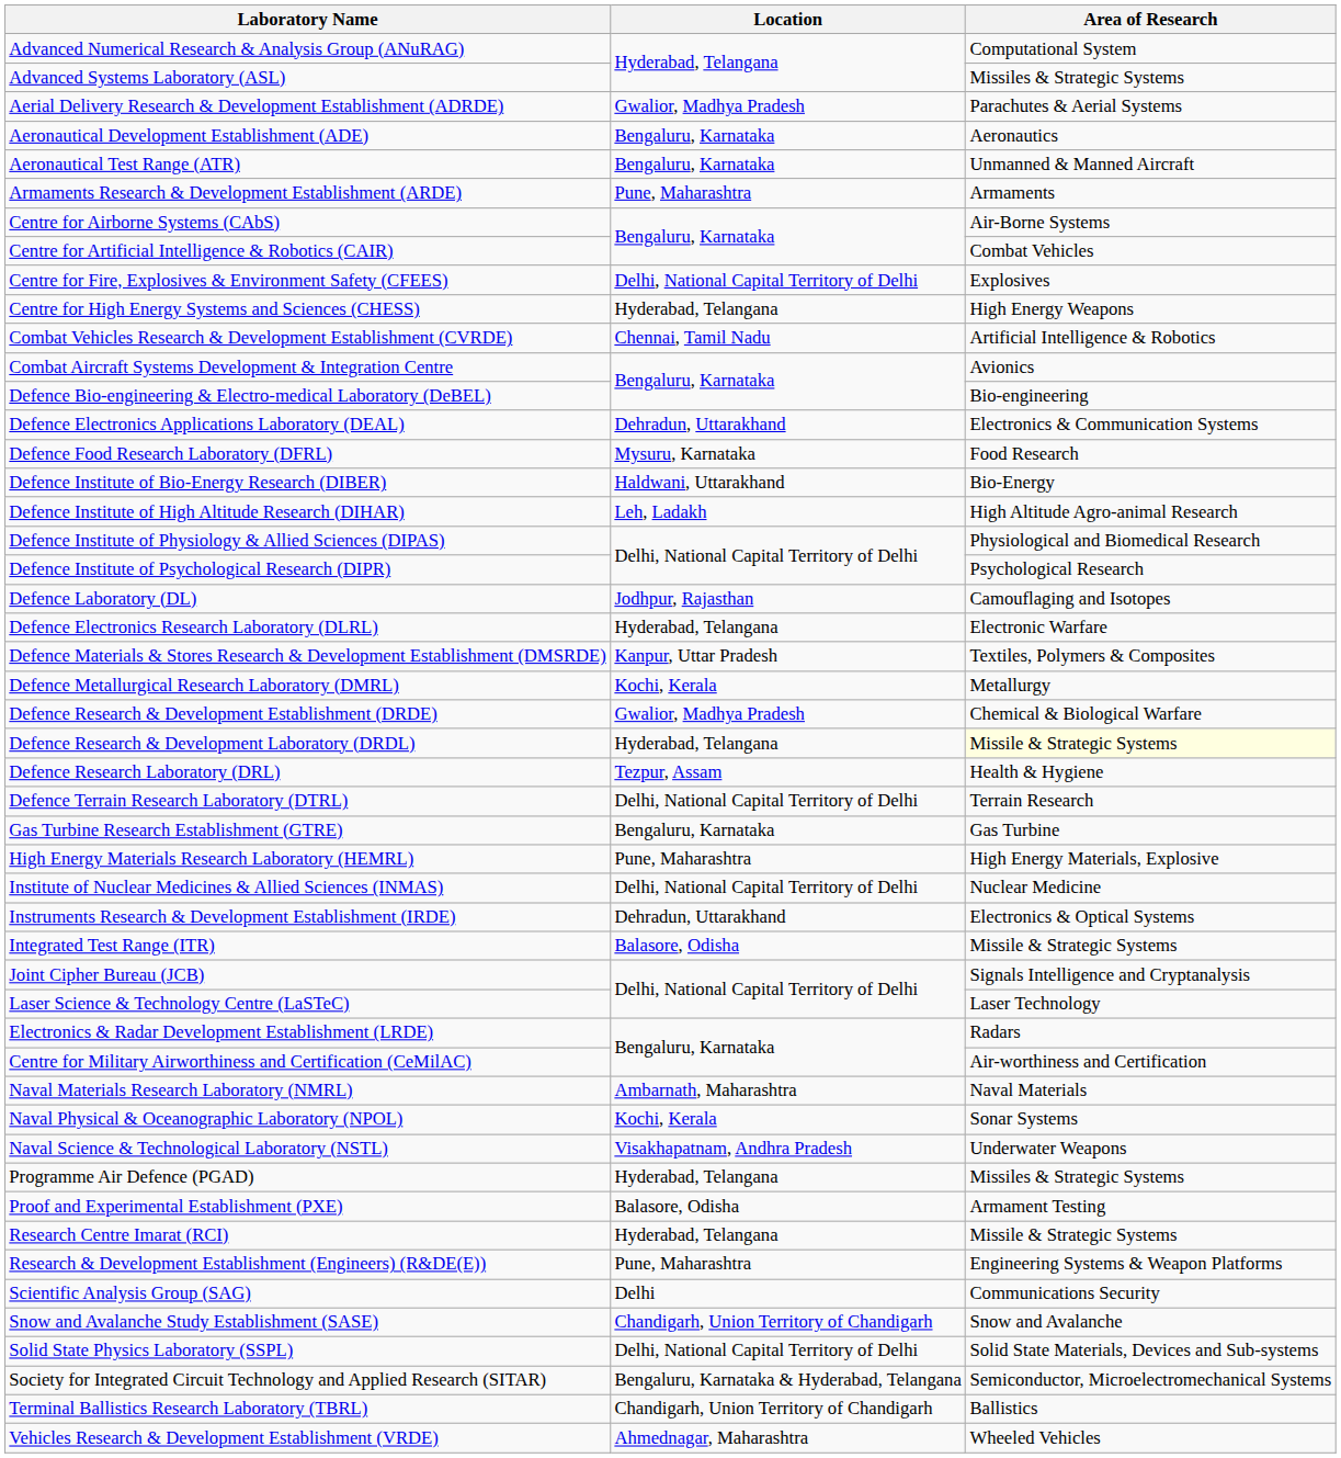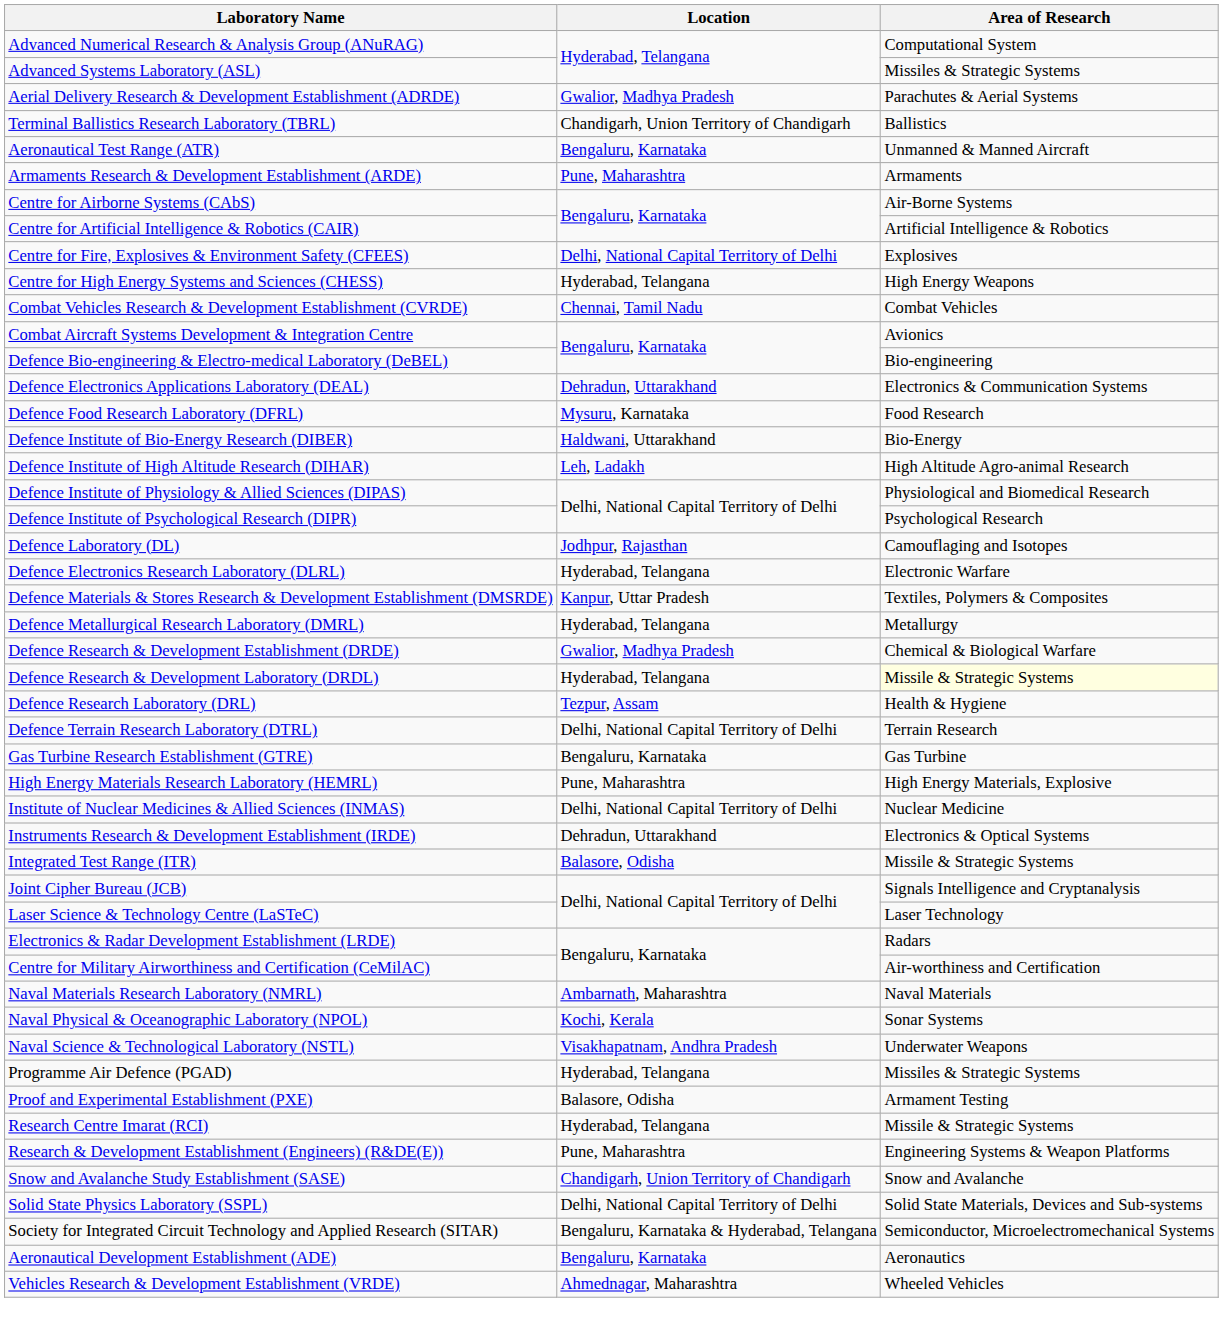 <table class="wikitable sortable">
 <tr>
 <th>Laboratory Name</th>
 <th>Location</th>
 <th>Area of Research</th>
 </tr>
 <tr>
 <td><a href='#'>Advanced Numerical Research & Analysis Group (ANuRAG)</a></td>
 <td rowspan="2"><a href='#'>Hyderabad</a>, <a href='#'>Telangana</a></td>
 <td>Computational System</td>
 </tr>
 <tr>
 <td><a href='#'>Advanced Systems Laboratory (ASL)</a></td>
 <td>Missiles & Strategic Systems</td>
 </tr>
 <tr>
 <td><a href='#'>Aerial Delivery Research & Development Establishment (ADRDE)</a></td>
 <td><a href='#'>Gwalior</a>, <a href='#'>Madhya Pradesh</a></td>
 <td>Parachutes & Aerial Systems</td>
 </tr>
 <tr>
-<td><a href='#'>Aeronautical Development Establishment (ADE)</a></td>
-<td><a href='#'>Bengaluru</a>, <a href='#'>Karnataka</a></td>
-<td>Aeronautics</td>
+<td><a href='#'>Terminal Ballistics Research Laboratory (TBRL)</a></td>
+<td>Chandigarh, Union Territory of Chandigarh</td>
+<td>Ballistics</td>
 </tr>
 <tr>
 <td><a href='#'>Aeronautical Test Range (ATR)</a></td>
 <td><a href='#'>Bengaluru</a>, <a href='#'>Karnataka</a></td>
 <td>Unmanned & Manned Aircraft</td>
 </tr>
 <tr>
 <td><a href='#'>Armaments Research & Development Establishment (ARDE)</a></td>
 <td><a href='#'>Pune</a>, <a href='#'>Maharashtra</a></td>
 <td>Armaments</td>
 </tr>
 <tr>
 <td><a href='#'>Centre for Airborne Systems (CAbS)</a></td>
 <td rowspan="2"><a href='#'>Bengaluru</a>, <a href='#'>Karnataka</a></td>
 <td>Air-Borne Systems</td>
 </tr>
 <tr>
 <td><a href='#'>Centre for Artificial Intelligence & Robotics (CAIR)</a></td>
-<td>Combat Vehicles</td>
+<td>Artificial Intelligence & Robotics</td>
 </tr>
 <tr>
 <td><a href='#'>Centre for Fire, Explosives & Environment Safety (CFEES)</a></td>
 <td><a href='#'>Delhi</a>, <a href='#'>National Capital Territory of Delhi</a></td>
 <td>Explosives</td>
 </tr>
 <tr>
 <td><a href='#'>Centre for High Energy Systems and Sciences (CHESS)</a></td>
 <td>Hyderabad, Telangana</td>
 <td>High Energy Weapons</td>
 </tr>
 <tr>
 <td><a href='#'>Combat Vehicles Research & Development Establishment (CVRDE)</a></td>
 <td><a href='#'>Chennai</a>, <a href='#'>Tamil Nadu</a></td>
-<td>Artificial Intelligence & Robotics</td>
+<td>Combat Vehicles</td>
 </tr>
 <tr>
 <td><a href='#'>Combat Aircraft Systems Development & Integration Centre</a></td>
 <td rowspan="2"><a href='#'>Bengaluru</a>, <a href='#'>Karnataka</a></td>
 <td>Avionics</td>
 </tr>
 <tr>
 <td><a href='#'>Defence Bio-engineering & Electro-medical Laboratory (DeBEL)</a></td>
 <td>Bio-engineering</td>
 </tr>
 <tr>
 <td><a href='#'>Defence Electronics Applications Laboratory (DEAL)</a></td>
 <td><a href='#'>Dehradun</a>, <a href='#'>Uttarakhand</a></td>
 <td>Electronics & Communication Systems</td>
 </tr>
 <tr>
 <td><a href='#'>Defence Food Research Laboratory (DFRL)</a></td>
 <td><a href='#'>Mysuru</a>, Karnataka</td>
 <td>Food Research</td>
 </tr>
 <tr>
 <td><a href='#'>Defence Institute of Bio-Energy Research (DIBER)</a></td>
 <td><a href='#'>Haldwani</a>, Uttarakhand</td>
 <td>Bio-Energy</td>
 </tr>
 <tr>
 <td><a href='#'>Defence Institute of High Altitude Research (DIHAR)</a></td>
 <td><a href='#'>Leh</a>, <a href='#'>Ladakh</a></td>
 <td>High Altitude Agro-animal Research</td>
 </tr>
 <tr>
 <td><a href='#'>Defence Institute of Physiology & Allied Sciences (DIPAS)</a></td>
 <td rowspan="2">Delhi, National Capital Territory of Delhi</td>
 <td>Physiological and Biomedical Research</td>
 </tr>
 <tr>
 <td><a href='#'>Defence Institute of Psychological Research (DIPR)</a></td>
 <td>Psychological Research</td>
 </tr>
 <tr>
 <td><a href='#'>Defence Laboratory (DL)</a></td>
 <td><a href='#'>Jodhpur</a>, <a href='#'>Rajasthan</a></td>
 <td>Camouflaging and Isotopes</td>
 </tr>
 <tr>
 <td><a href='#'>Defence Electronics Research Laboratory (DLRL)</a></td>
 <td>Hyderabad, Telangana</td>
 <td>Electronic Warfare</td>
 </tr>
 <tr>
 <td><a href='#'>Defence Materials & Stores Research & Development Establishment (DMSRDE)</a></td>
 <td><a href='#'>Kanpur</a>, Uttar Pradesh</td>
 <td>Textiles, Polymers & Composites</td>
 </tr>
 <tr>
 <td><a href='#'>Defence Metallurgical Research Laboratory (DMRL)</a></td>
-<td><a href='#'>Kochi</a>, <a href='#'>Kerala</a></td>
+<td>Hyderabad, Telangana</td>
 <td>Metallurgy</td>
 </tr>
 <tr>
 <td><a href='#'>Defence Research & Development Establishment (DRDE)</a></td>
 <td><a href='#'>Gwalior</a>, <a href='#'>Madhya Pradesh</a></td>
 <td>Chemical & Biological Warfare</td>
 </tr>
 <tr>
 <td><a href='#'>Defence Research & Development Laboratory (DRDL)</a></td>
 <td>Hyderabad, Telangana</td>
 <td style="background: lightyellow;">Missile & Strategic Systems</td>
 </tr>
 <tr>
 <td><a href='#'>Defence Research Laboratory (DRL)</a></td>
 <td><a href='#'>Tezpur</a>, <a href='#'>Assam</a></td>
 <td>Health & Hygiene</td>
 </tr>
 <tr>
 <td><a href='#'>Defence Terrain Research Laboratory (DTRL)</a></td>
 <td>Delhi, National Capital Territory of Delhi</td>
 <td>Terrain Research</td>
 </tr>
 <tr>
 <td><a href='#'>Gas Turbine Research Establishment (GTRE)</a></td>
 <td>Bengaluru, Karnataka</td>
 <td>Gas Turbine</td>
 </tr>
 <tr>
 <td><a href='#'>High Energy Materials Research Laboratory (HEMRL)</a></td>
 <td>Pune, Maharashtra</td>
 <td>High Energy Materials, Explosive</td>
 </tr>
 <tr>
 <td><a href='#'>Institute of Nuclear Medicines & Allied Sciences (INMAS)</a></td>
 <td>Delhi, National Capital Territory of Delhi</td>
 <td>Nuclear Medicine</td>
 </tr>
 <tr>
 <td><a href='#'>Instruments Research & Development Establishment (IRDE)</a></td>
 <td>Dehradun, Uttarakhand</td>
 <td>Electronics & Optical Systems</td>
 </tr>
 <tr>
 <td><a href='#'>Integrated Test Range (ITR)</a></td>
 <td><a href='#'>Balasore</a>, <a href='#'>Odisha</a></td>
 <td>Missile & Strategic Systems</td>
 </tr>
 <tr>
 <td><a href='#'>Joint Cipher Bureau (JCB)</a></td>
 <td rowspan="2">Delhi, National Capital Territory of Delhi</td>
 <td>Signals Intelligence and Cryptanalysis</td>
 </tr>
 <tr>
 <td><a href='#'>Laser Science & Technology Centre (LaSTeC)</a></td>
 <td>Laser Technology</td>
 </tr>
 <tr>
 <td><a href='#'>Electronics & Radar Development Establishment (LRDE)</a></td>
 <td rowspan="2">Bengaluru, Karnataka</td>
 <td>Radars</td>
 </tr>
 <tr>
 <td><a href='#'>Centre for Military Airworthiness and Certification (CeMilAC)</a></td>
 <td>Air-worthiness and Certification</td>
 </tr>
 <tr>
 <td><a href='#'>Naval Materials Research Laboratory (NMRL)</a></td>
 <td><a href='#'>Ambarnath</a>, Maharashtra</td>
 <td>Naval Materials</td>
 </tr>
 <tr>
 <td><a href='#'>Naval Physical & Oceanographic Laboratory (NPOL)</a></td>
 <td><a href='#'>Kochi</a>, <a href='#'>Kerala</a></td>
 <td>Sonar Systems</td>
 </tr>
 <tr>
 <td><a href='#'>Naval Science & Technological Laboratory (NSTL)</a></td>
 <td><a href='#'>Visakhapatnam</a>, <a href='#'>Andhra Pradesh</a></td>
 <td>Underwater Weapons</td>
 </tr>
 <tr>
 <td>Programme Air Defence (PGAD)</td>
 <td>Hyderabad, Telangana</td>
 <td>Missiles & Strategic Systems</td>
 </tr>
 <tr>
 <td><a href='#'>Proof and Experimental Establishment (PXE)</a></td>
 <td>Balasore, Odisha</td>
 <td>Armament Testing</td>
 </tr>
 <tr>
 <td><a href='#'>Research Centre Imarat (RCI)</a></td>
 <td>Hyderabad, Telangana</td>
 <td>Missile & Strategic Systems</td>
 </tr>
 <tr>
 <td><a href='#'>Research & Development Establishment (Engineers) (R&DE(E))</a></td>
 <td>Pune, Maharashtra</td>
 <td>Engineering Systems & Weapon Platforms</td>
 </tr>
 <tr>
-<td><a href='#'>Scientific Analysis Group (SAG)</a></td>
-<td>Delhi</td>
-<td>Communications Security</td>
-</tr>
-<tr>
 <td><a href='#'>Snow and Avalanche Study Establishment (SASE)</a></td>
 <td><a href='#'>Chandigarh</a>, <a href='#'>Union Territory of Chandigarh</a></td>
 <td>Snow and Avalanche</td>
 </tr>
 <tr>
 <td><a href='#'>Solid State Physics Laboratory (SSPL)</a></td>
 <td>Delhi, National Capital Territory of Delhi</td>
 <td>Solid State Materials, Devices and Sub-systems</td>
 </tr>
 <tr>
 <td>Society for Integrated Circuit Technology and Applied Research (SITAR)</td>
 <td>Bengaluru, Karnataka & Hyderabad, Telangana</td>
 <td>Semiconductor, Microelectromechanical Systems</td>
 </tr>
 <tr>
-<td><a href='#'>Terminal Ballistics Research Laboratory (TBRL)</a></td>
-<td>Chandigarh, Union Territory of Chandigarh</td>
-<td>Ballistics</td>
+<td><a href='#'>Aeronautical Development Establishment (ADE)</a></td>
+<td><a href='#'>Bengaluru</a>, <a href='#'>Karnataka</a></td>
+<td>Aeronautics</td>
 </tr>
 <tr>
 <td><a href='#'>Vehicles Research & Development Establishment (VRDE)</a></td>
 <td><a href='#'>Ahmednagar</a>, Maharashtra</td>
 <td>Wheeled Vehicles</td>
 </tr>
 </table>
